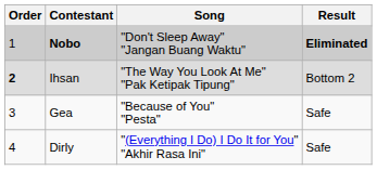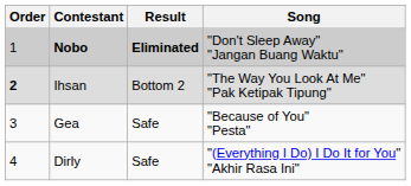 <table border="8" cellpadding="4" cellspacing="0" style="margin:  1em 1em 1em 0; background: #f9f9f9; border: 1px #aaa  solid; border-collapse: collapse; font-size: 90%;">
 <tr style="background:#f2f2f2;">
 <th>Order</th>
 <th>Contestant</th>
+<th>Result</th>
 <th>Song </th>
-<th>Result</th>
 </tr>
 <tr style="background:#ccc;">
 <td>1</td>
 <td><strong>Nobo</strong></td>
+<td><strong>Eliminated</strong></td>
 <td>"Don't Sleep Away"  <br>"Jangan Buang Waktu" </td>
-<td><strong>Eliminated</strong></td>
 </tr>
 <tr style="background:#ddd;">
 <td><strong>2</strong></td>
 <td>Ihsan</td>
+<td>Bottom 2</td>
 <td>"The Way You Look At Me" <br>"Pak Ketipak Tipung"</td>
-<td>Bottom 2</td>
 </tr>
 <tr>
 <td>3</td>
 <td>Gea</td>
+<td>Safe</td>
 <td>"Because of You"  <br>"Pesta" </td>
-<td>Safe</td>
 </tr>
 <tr>
 <td>4</td>
 <td>Dirly</td>
+<td>Safe</td>
 <td>"<a href='#'>(Everything I Do) I Do It for You</a>"  <br>"Akhir Rasa Ini" </td>
-<td>Safe</td>
 </tr>
 </table>
